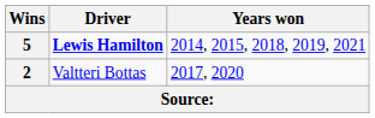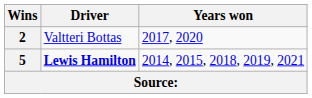 <table class="wikitable" style="font-size: 95%">
 <tr>
 <th>Wins</th>
 <th>Driver</th>
 <th>Years won</th>
 </tr>
 <tr>
+<th rowspan=1>2</th>
+<td> <a href='#'>Valtteri Bottas</a></td>
+<td><a href='#'>2017</a>, <a href='#'>2020</a></td>
+</tr>
+<tr>
 <th rowspan=1>5</th>
 <td> <strong><a href='#'>Lewis Hamilton</a></strong></td>
 <td><a href='#'>2014</a>, <a href='#'>2015</a>, <a href='#'>2018</a>, <a href='#'>2019</a>, <a href='#'>2021</a></td>
 </tr>
 <tr>
-<th rowspan=1>2</th>
-<td> <a href='#'>Valtteri Bottas</a></td>
-<td><a href='#'>2017</a>, <a href='#'>2020</a></td>
-</tr>
-<tr>
 <th colspan=3>Source:</th>
 </tr>
 </table>
